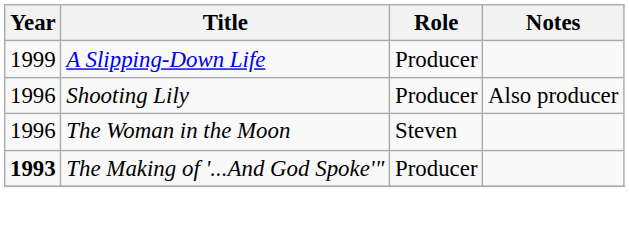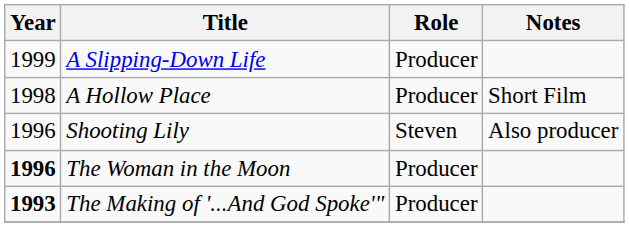 <table class="wikitable sortable">
 <tr>
 <th>Year</th>
 <th>Title</th>
 <th>Role</th>
 <th class="unsortable">Notes</th>
 </tr>
 <tr>
 <td>1999</td>
 <td><em><a href='#'>A Slipping-Down Life</a></em></td>
 <td>Producer</td>
 <td></td>
 </tr>
 <tr>
+<td>1998</td>
+<td><em>A Hollow Place</em></td>
+<td>Producer</td>
+<td>Short Film</td>
+</tr>
+<tr>
 <td>1996</td>
 <td><em>Shooting Lily</em></td>
-<td>Producer</td>
+<td>Steven</td>
 <td>Also producer</td>
 </tr>
 <tr>
-<td>1996</td>
+<td><strong>1996</strong></td>
 <td><em>The Woman in the Moon</em></td>
-<td>Steven</td>
+<td>Producer</td>
 <td></td>
 </tr>
 <tr>
 <td><strong>1993</strong></td>
 <td><em>The Making of '...And God Spoke'"</td>
 <td>Producer</td>
 <td></td>
 </tr>
 <tr>
 </tr>
 </table>
